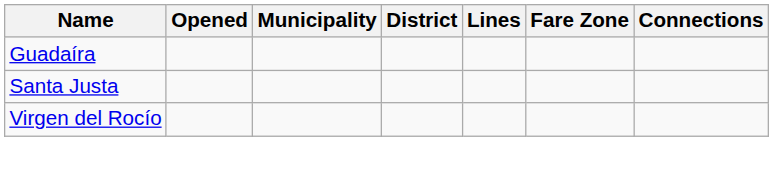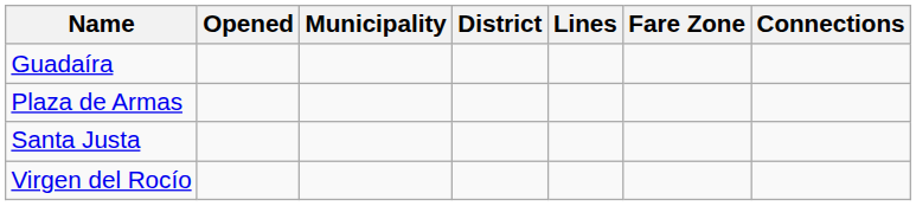 <table class="wikitable sortable">
 <tr>
 <th>Name</th>
 <th>Opened</th>
 <th>Municipality</th>
 <th>District</th>
 <th>Lines</th>
 <th>Fare Zone</th>
 <th>Connections</th>
 </tr>
 <tr>
 <td><a href='#'>Guadaíra</a></td>
+<td></td>
+<td></td>
+<td></td>
+<td></td>
+<td></td>
+<td></td>
+</tr>
+<tr>
+<td><a href='#'>Plaza de Armas</a></td>
 <td></td>
 <td></td>
 <td></td>
 <td></td>
 <td></td>
 <td></td>
 </tr>
 <tr>
 <td><a href='#'>Santa Justa</a></td>
 <td></td>
 <td></td>
 <td></td>
 <td></td>
 <td></td>
 <td></td>
 </tr>
 <tr>
 <td><a href='#'>Virgen del Rocío</a></td>
 <td></td>
 <td></td>
 <td></td>
 <td></td>
 <td></td>
 <td></td>
 </tr>
 </table>
